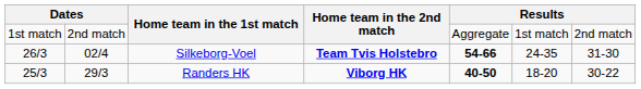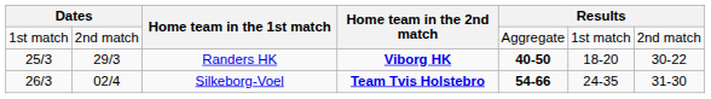 <table class="wikitable" style="text-align:center; margin-left:1em;">
 <tr>
 <th colspan="2">Dates</th>
 <th rowspan="2" style="width:220px;">Home team in the 1st match</th>
 <th rowspan="2" style="width:180px;">Home team in the 2nd match</th>
 <th colspan="3">Results</th>
 </tr>
 <tr>
 <td>1st match</td>
 <td>2nd match</td>
 <td>Aggregate</td>
 <td>1st match</td>
 <td>2nd match</td>
 </tr>
 <tr>
+<td>25/3</td>
+<td>29/3</td>
+<td><a href='#'>Randers HK</a></td>
+<td><strong><a href='#'>Viborg HK</a></strong></td>
+<td><strong>40-50</strong></td>
+<td>18-20</td>
+<td>30-22</td>
+</tr>
+<tr>
 <td>26/3</td>
 <td>02/4</td>
 <td><a href='#'>Silkeborg-Voel</a></td>
 <td><strong><a href='#'>Team Tvis Holstebro</a></strong></td>
 <td><strong>54-66</strong></td>
 <td>24-35</td>
 <td>31-30</td>
 </tr>
-<tr>
-<td>25/3</td>
-<td>29/3</td>
-<td><a href='#'>Randers HK</a></td>
-<td><strong><a href='#'>Viborg HK</a></strong></td>
-<td><strong>40-50</strong></td>
-<td>18-20</td>
-<td>30-22</td>
-</tr>
 </table>
